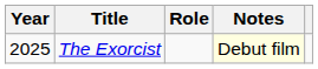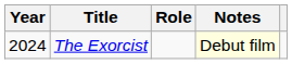 <table class="wikitable sortable plainrowheaders">
 <tr>
 <th scope="col">Year</th>
 <th scope="col">Title</th>
 <th scope="col">Role</th>
 <th scope="col" class="unsortable">Notes</th>
 <th scope="col" class="unsortable"></th>
 </tr>
 <tr>
-<td align="center">2025</td>
+<td align="center">2024</td>
 <td><em><a href='#'>The Exorcist</a></em></td>
 <td></td>
 <td style="background: lightyellow;">Debut film</td>
 <td></td>
 </tr>
 </table>
